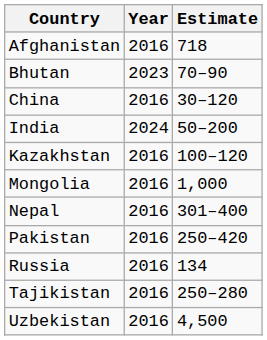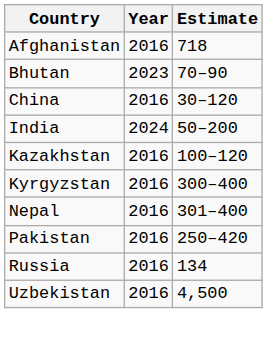 <table class="wikitable sortable floatright">
 <tr valign=bottom>
 <th>Country</th>
 <th>Year</th>
 <th>Estimate</th>
 </tr>
 <tr>
 <td>Afghanistan</td>
 <td>2016</td>
 <td>718</td>
 </tr>
 <tr>
 <td>Bhutan</td>
 <td>2023</td>
 <td>70–90</td>
 </tr>
 <tr>
 <td>China</td>
 <td>2016</td>
 <td>30–120</td>
 </tr>
 <tr>
 <td>India</td>
 <td>2024</td>
 <td>50–200</td>
 </tr>
 <tr>
 <td>Kazakhstan</td>
 <td>2016</td>
 <td>100–120</td>
 </tr>
 <tr>
-<td>Mongolia</td>
+<td>Kyrgyzstan</td>
 <td>2016</td>
-<td>1,000</td>
+<td>300–400</td>
 </tr>
 <tr>
 <td>Nepal</td>
 <td>2016</td>
 <td>301–400</td>
 </tr>
 <tr>
 <td>Pakistan</td>
 <td>2016</td>
 <td>250–420</td>
 </tr>
 <tr>
 <td>Russia</td>
 <td>2016</td>
 <td>134</td>
 </tr>
 <tr>
-<td>Tajikistan</td>
-<td>2016</td>
-<td>250–280</td>
-</tr>
-<tr>
 <td>Uzbekistan</td>
 <td>2016</td>
 <td>4,500</td>
 </tr>
 </table>
